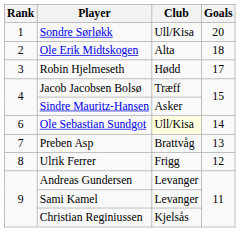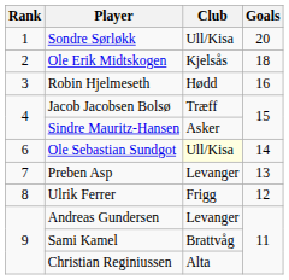 <table class="wikitable" style="text-align:center">
 <tr>
 <th>Rank</th>
 <th>Player</th>
 <th>Club</th>
 <th>Goals</th>
 </tr>
 <tr>
 <td rowspan="1">1</td>
 <td align="left"> <a href='#'>Sondre Sørløkk</a></td>
 <td align="left">Ull/Kisa</td>
 <td rowspan="1">20</td>
 </tr>
 <tr>
 <td rowspan="1">2</td>
 <td align="left"> <a href='#'>Ole Erik Midtskogen</a></td>
-<td align="left">Alta</td>
+<td align="left">Kjelsås</td>
 <td rowspan="1">18</td>
 </tr>
 <tr>
 <td rowspan="1">3</td>
 <td align="left"> Robin Hjelmeseth</td>
 <td align="left">Hødd</td>
-<td rowspan="1">17</td>
+<td rowspan="1">16</td>
 </tr>
 <tr>
 <td rowspan="2">4</td>
 <td align="left"> Jacob Jacobsen Bolsø</td>
 <td align="left">Træff</td>
 <td rowspan="2">15</td>
 </tr>
 <tr>
 <td align="left"> <a href='#'>Sindre Mauritz-Hansen</a></td>
 <td align="left">Asker</td>
 </tr>
 <tr>
 <td rowspan="1">6</td>
 <td align="left"> <a href='#'>Ole Sebastian Sundgot</a></td>
 <td align="left" style="background: lightyellow;">Ull/Kisa</td>
 <td rowspan="1">14</td>
 </tr>
 <tr>
 <td rowspan="1">7</td>
 <td align="left"> Preben Asp</td>
-<td align="left">Brattvåg</td>
+<td align="left">Levanger</td>
 <td rowspan="1">13</td>
 </tr>
 <tr>
 <td rowspan="1">8</td>
 <td align="left"> Ulrik Ferrer</td>
 <td align="left">Frigg</td>
 <td rowspan="1">12</td>
 </tr>
 <tr>
 <td rowspan="3">9</td>
 <td align="left"> Andreas Gundersen</td>
 <td align="left">Levanger</td>
 <td rowspan="3">11</td>
 </tr>
 <tr>
 <td align="left"> Sami Kamel</td>
-<td align="left">Levanger</td>
+<td align="left">Brattvåg</td>
 </tr>
 <tr>
 <td align="left"> Christian Reginiussen</td>
-<td align="left">Kjelsås</td>
+<td align="left">Alta</td>
 </tr>
 </table>
